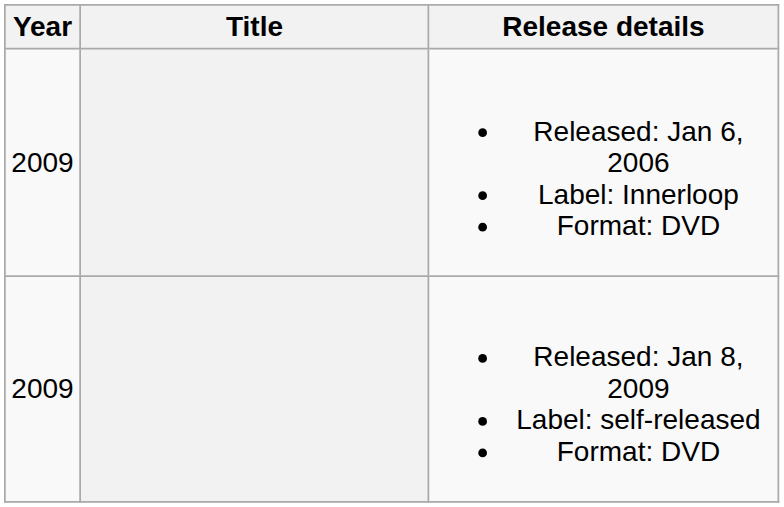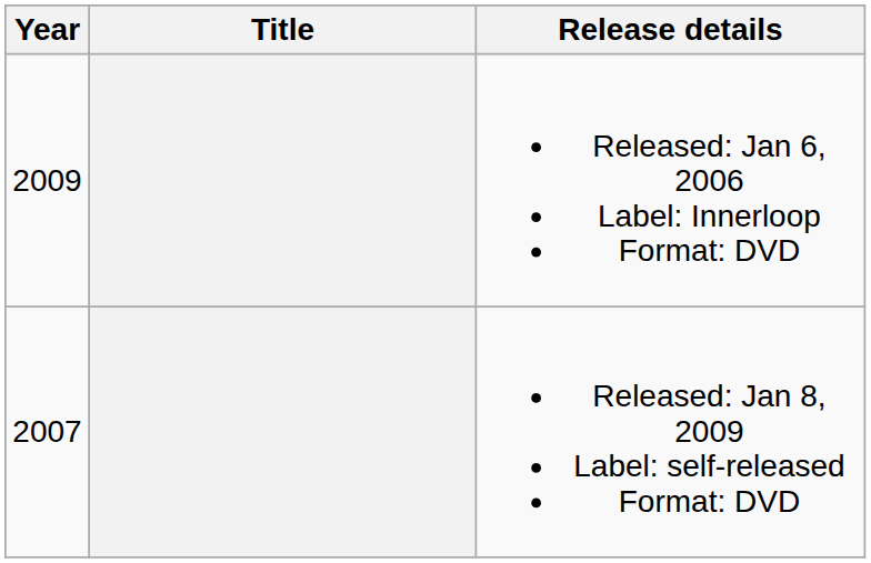 <table class="wikitable plainrowheaders" style="text-align:center;">
 <tr>
 <th>Year</th>
 <th scope="col" style="width:12em;">Title</th>
 <th scope="col" style="width:12em;">Release details</th>
 </tr>
 <tr>
 <td>2009</td>
 <th></th>
 <td><br><ul><li>Released: Jan 6, 2006</li><li>Label: Innerloop</li><li>Format: DVD</li></ul></td>
 </tr>
 <tr>
-<td>2009</td>
+<td>2007</td>
 <th></th>
 <td><br><ul><li>Released: Jan 8, 2009</li><li>Label: self-released</li><li>Format: DVD</li></ul></td>
 </tr>
 </table>
